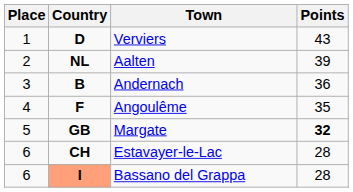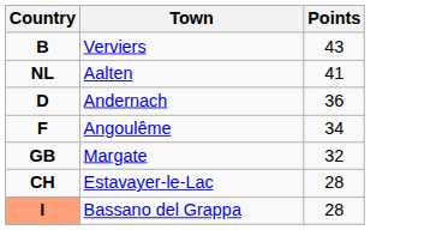 <table class="wikitable">
 <tr>
-<th width="25">Place</th>
 <th width="25">Country</th>
 <th width="200">Town</th>
 <th width="25">Points</th>
 </tr>
 <tr>
-<td align="center">1</td>
-<td align="center"><strong>D</strong></td>
+<td align="center"><strong>B</strong></td>
 <td align="left"><a href='#'>Verviers</a></td>
 <td align="center">43</td>
 </tr>
 <tr>
-<td align="center">2</td>
 <td align="center"><strong>NL</strong></td>
 <td align="left"><a href='#'>Aalten</a></td>
-<td align="center">39</td>
+<td align="center">41</td>
 </tr>
 <tr>
-<td align="center">3</td>
-<td align="center"><strong>B</strong></td>
+<td align="center"><strong>D</strong></td>
 <td align="left"><a href='#'>Andernach</a></td>
 <td align="center">36</td>
 </tr>
 <tr>
-<td align="center">4</td>
 <td align="center"><strong>F</strong></td>
 <td align="left"><a href='#'>Angoulême</a></td>
-<td align="center">35</td>
+<td align="center">34</td>
 </tr>
 <tr>
-<td align="center">5</td>
 <td align="center"><strong>GB</strong></td>
 <td align="left"><a href='#'>Margate</a></td>
-<td align="center"><strong>32</strong></td>
+<td align="center">32</td>
 </tr>
 <tr>
-<td align="center">6</td>
 <td align="center"><strong>CH</strong></td>
 <td align="left"><a href='#'>Estavayer-le-Lac</a></td>
 <td align="center">28</td>
 </tr>
 <tr>
-<td align="center">6</td>
 <td align="center" style="background: lightsalmon;"><strong>I</strong></td>
 <td align="left"><a href='#'>Bassano del Grappa</a></td>
 <td align="center">28</td>
 </tr>
 </table>
